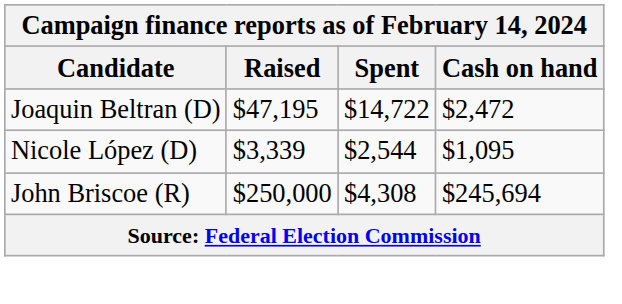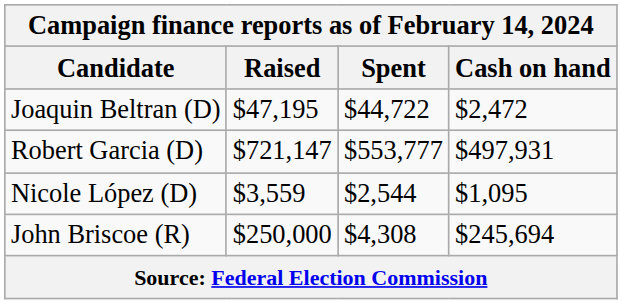 <table class="wikitable sortable">
 <tr>
 <th colspan=4>Campaign finance reports as of February 14, 2024</th>
 </tr>
 <tr style="text-align:center;">
 <th>Candidate</th>
 <th>Raised</th>
 <th>Spent</th>
 <th>Cash on hand</th>
 </tr>
 <tr>
 <td>Joaquin Beltran (D)</td>
 <td>$47,195</td>
-<td>$14,722</td>
+<td>$44,722</td>
 <td>$2,472</td>
 </tr>
 <tr>
+<td>Robert Garcia (D)</td>
+<td>$721,147</td>
+<td>$553,777</td>
+<td>$497,931</td>
+</tr>
+<tr>
 <td>Nicole López (D)</td>
-<td>$3,339</td>
+<td>$3,559</td>
 <td>$2,544</td>
 <td>$1,095</td>
 </tr>
 <tr>
 <td>John Briscoe (R)</td>
 <td>$250,000</td>
 <td>$4,308</td>
 <td>$245,694</td>
 </tr>
 <tr>
 <th colspan="4"><small>Source: <a href='#'>Federal Election Commission</a></small></th>
 </tr>
 </table>
